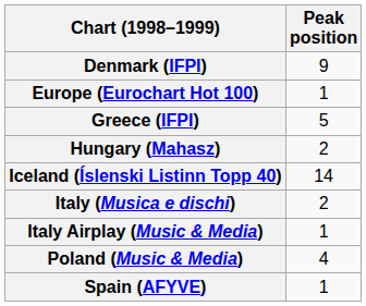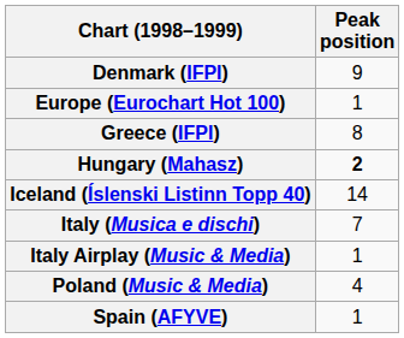 <table class="wikitable sortable plainrowheaders" style="text-align:center">
 <tr>
 <th>Chart (1998–1999)</th>
 <th>Peak<br>position</th>
 </tr>
 <tr>
 </tr>
 <tr>
 </tr>
 <tr>
 </tr>
 <tr>
 </tr>
 <tr>
 </tr>
 <tr>
 </tr>
 <tr>
 <th scope="row">Denmark (<a href='#'>IFPI</a>)</th>
 <td>9</td>
 </tr>
 <tr>
 <th scope="row">Europe (<a href='#'>Eurochart Hot 100</a>)</th>
 <td>1</td>
 </tr>
 <tr>
 </tr>
 <tr>
 </tr>
 <tr>
 </tr>
 <tr>
 <th scope="row">Greece (<a href='#'>IFPI</a>)</th>
-<td>5</td>
+<td>8</td>
 </tr>
 <tr>
 <th scope="row">Hungary (<a href='#'>Mahasz</a>)</th>
-<td>2</td>
+<td><strong>2</strong></td>
 </tr>
 <tr>
 <th scope="row">Iceland (<a href='#'>Íslenski Listinn Topp 40</a>)</th>
 <td>14</td>
 </tr>
 <tr>
 </tr>
 <tr>
 <th scope="row">Italy (<em><a href='#'>Musica e dischi</a></em>)</th>
-<td>2</td>
+<td>7</td>
 </tr>
 <tr>
 <th scope="row">Italy Airplay (<em><a href='#'>Music & Media</a></em>)</th>
 <td>1</td>
 </tr>
 <tr>
 </tr>
 <tr>
 </tr>
 <tr>
 </tr>
 <tr>
 </tr>
 <tr>
 <th scope="row">Poland (<em><a href='#'>Music & Media</a></em>)</th>
 <td>4</td>
 </tr>
 <tr>
 </tr>
 <tr>
 <th scope="row">Spain (<a href='#'>AFYVE</a>)</th>
 <td>1</td>
 </tr>
 <tr>
 </tr>
 <tr>
 </tr>
 <tr>
 </tr>
 <tr>
 </tr>
 <tr>
 </tr>
 <tr>
 </tr>
 </table>
